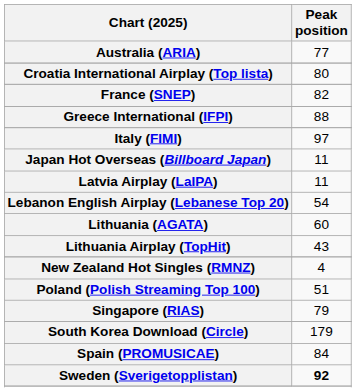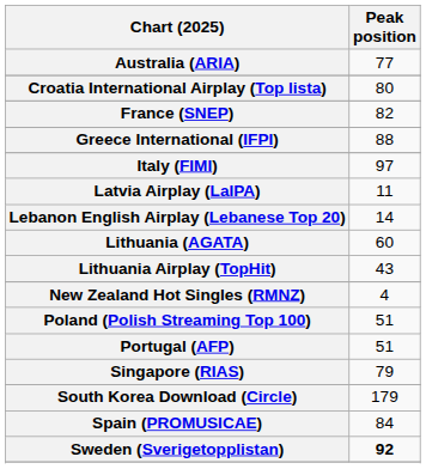 <table class="wikitable sortable plainrowheaders" style="text-align:center">
 <tr>
 <th scope="col">Chart (2025)</th>
 <th scope="col">Peak<br>position</th>
 </tr>
 <tr>
 <th scope="row">Australia (<a href='#'>ARIA</a>)</th>
 <td>77</td>
 </tr>
 <tr>
 </tr>
 <tr>
 </tr>
 <tr>
 <th scope="row">Croatia International Airplay (<a href='#'>Top lista</a>)</th>
 <td>80</td>
 </tr>
 <tr>
 </tr>
 <tr>
 </tr>
 <tr>
 <th scope="row">France (<a href='#'>SNEP</a>)</th>
 <td>82</td>
 </tr>
 <tr>
 </tr>
 <tr>
 </tr>
 <tr>
 <th scope="row">Greece International (<a href='#'>IFPI</a>)</th>
 <td>88</td>
 </tr>
 <tr>
 </tr>
 <tr>
 <th scope="row">Italy (<a href='#'>FIMI</a>)</th>
 <td>97</td>
 </tr>
 <tr>
-<th scope="row">Japan Hot Overseas (<em><a href='#'>Billboard Japan</a></em>)</th>
-<td>11</td>
-</tr>
-<tr>
 <th scope="row">Latvia Airplay (<a href='#'>LaIPA</a>)</th>
 <td>11</td>
 </tr>
 <tr>
 <th scope="row">Lebanon English Airplay (<a href='#'>Lebanese Top 20</a>)</th>
-<td>54</td>
+<td>14</td>
 </tr>
 <tr>
 <th scope="row">Lithuania (<a href='#'>AGATA</a>)</th>
 <td>60</td>
 </tr>
 <tr>
 <th scope="row">Lithuania Airplay (<a href='#'>TopHit</a>)</th>
 <td>43</td>
 </tr>
 <tr>
 </tr>
 <tr>
 <th scope="row">New Zealand Hot Singles (<a href='#'>RMNZ</a>)</th>
 <td>4</td>
 </tr>
 <tr>
 <th scope="row">Poland (<a href='#'>Polish Streaming Top 100</a>)</th>
+<td>51</td>
+</tr>
+<tr>
+<th scope="row">Portugal (<a href='#'>AFP</a>)</th>
 <td>51</td>
 </tr>
 <tr>
 <th scope="row">Singapore (<a href='#'>RIAS</a>)</th>
 <td>79</td>
 </tr>
 <tr>
 </tr>
 <tr>
 <th scope="row">South Korea Download (<a href='#'>Circle</a>)</th>
 <td>179</td>
 </tr>
 <tr>
 <th scope="row">Spain (<a href='#'>PROMUSICAE</a>)</th>
 <td>84</td>
 </tr>
 <tr>
 <th scope="row">Sweden (<a href='#'>Sverigetopplistan</a>)</th>
 <td><strong>92</strong></td>
 </tr>
 <tr>
 </tr>
 <tr>
 </tr>
 <tr>
 </tr>
 <tr>
 </tr>
 </table>
